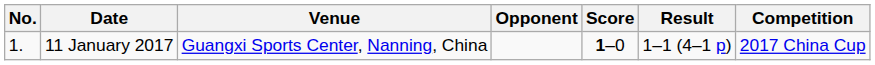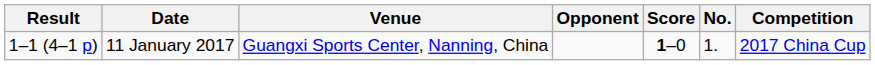 <table class="wikitable" style="font-size:85%;">
 <tr>
-<th>No.</th>
+<th>Result</th>
 <th>Date</th>
 <th>Venue</th>
 <th>Opponent</th>
 <th>Score</th>
-<th>Result</th>
+<th>No.</th>
 <th>Competition</th>
 </tr>
 <tr>
-<td>1.</td>
+<td align="center">1–1 (4–1 <a href='#'>p</a>)</td>
 <td>11 January 2017</td>
 <td><a href='#'>Guangxi Sports Center</a>, <a href='#'>Nanning</a>, China</td>
 <td></td>
 <td align="center"><strong>1</strong>–0</td>
-<td align="center">1–1 (4–1 <a href='#'>p</a>)</td>
+<td>1.</td>
 <td><a href='#'>2017 China Cup</a></td>
 </tr>
 </table>
